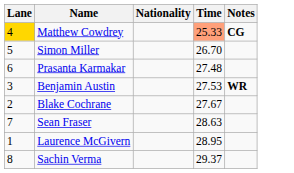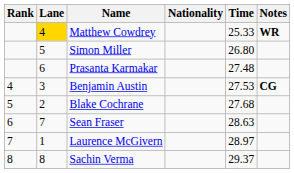 <table class="wikitable">
 <tr>
+<th>Rank</th>
 <th>Lane</th>
 <th>Name</th>
 <th>Nationality</th>
 <th>Time</th>
 <th>Notes</th>
 </tr>
 <tr>
+<td></td>
 <td style="background: gold;">4</td>
 <td><a href='#'>Matthew Cowdrey</a></td>
 <td></td>
-<td style="background: lightsalmon;">25.33</td>
-<td><strong>CG</strong></td>
+<td>25.33</td>
+<td><strong>WR</strong></td>
 </tr>
 <tr>
+<td></td>
 <td>5</td>
 <td><a href='#'>Simon Miller</a></td>
 <td></td>
-<td>26.70</td>
+<td>26.80</td>
 <td></td>
 </tr>
 <tr>
+<td></td>
 <td>6</td>
 <td><a href='#'>Prasanta Karmakar</a></td>
 <td></td>
 <td>27.48</td>
 <td></td>
 </tr>
 <tr>
+<td>4</td>
 <td>3</td>
 <td><a href='#'>Benjamin Austin</a></td>
 <td></td>
 <td>27.53</td>
-<td><strong>WR</strong></td>
+<td><strong>CG</strong></td>
 </tr>
 <tr>
+<td>5</td>
 <td>2</td>
 <td><a href='#'>Blake Cochrane</a></td>
 <td></td>
-<td>27.67</td>
+<td>27.68</td>
 <td></td>
 </tr>
 <tr>
+<td>6</td>
 <td>7</td>
 <td><a href='#'>Sean Fraser</a></td>
 <td></td>
 <td>28.63</td>
 <td></td>
 </tr>
 <tr>
+<td>7</td>
 <td>1</td>
 <td><a href='#'>Laurence McGivern</a></td>
 <td></td>
-<td>28.95</td>
+<td>28.97</td>
 <td></td>
 </tr>
 <tr>
+<td>8</td>
 <td>8</td>
 <td><a href='#'>Sachin Verma</a></td>
 <td></td>
 <td>29.37</td>
 <td></td>
 </tr>
 </table>
